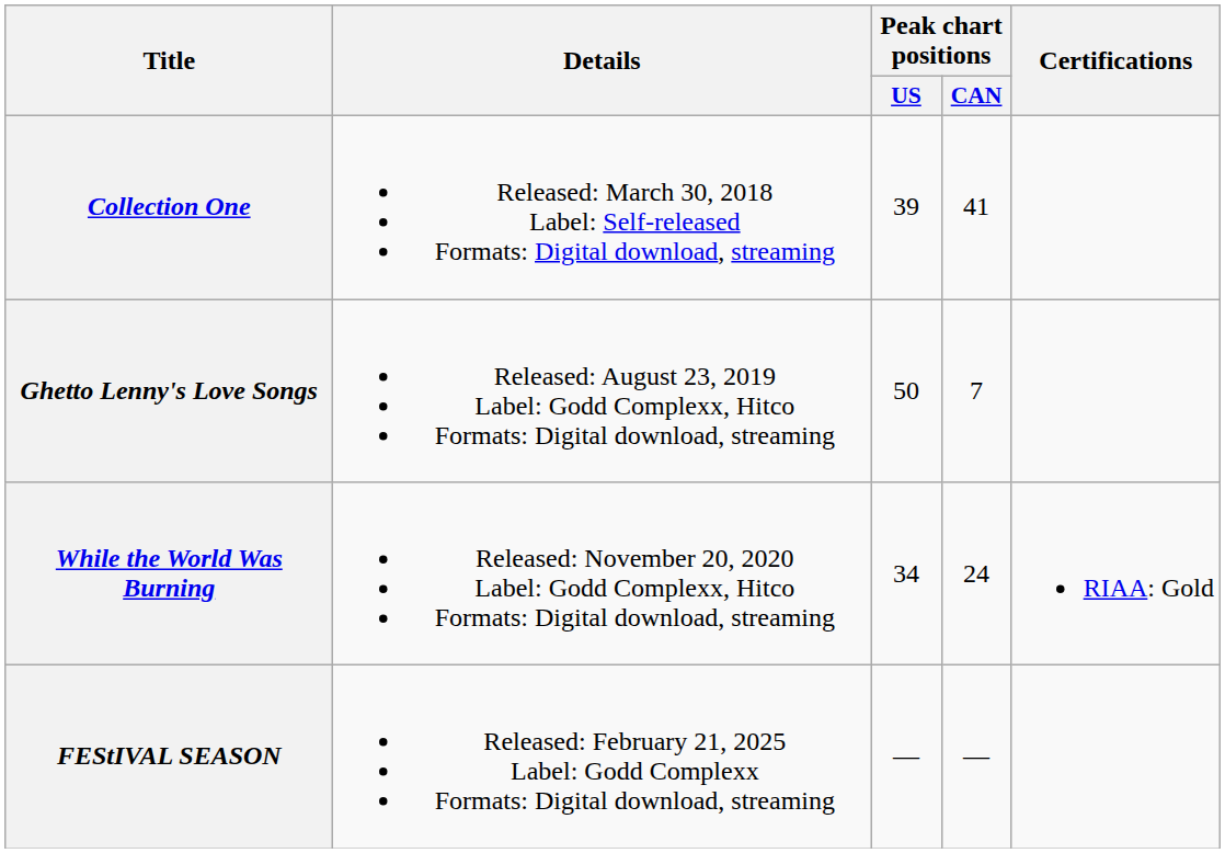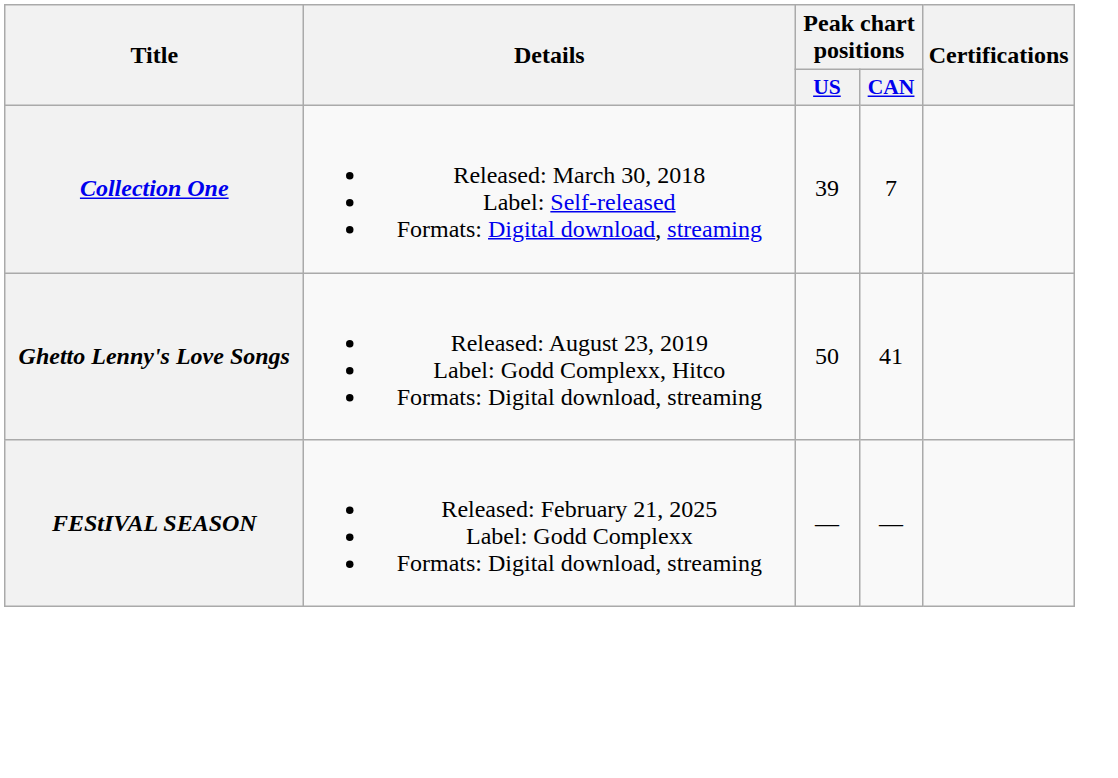 <table class="wikitable plainrowheaders" style="text-align:center">
 <tr>
 <th scope="col" rowspan="2" style="width:12em">Title</th>
 <th scope="col" rowspan="2" style="width:20em">Details</th>
 <th scope="col" colspan="2">Peak chart positions</th>
 <th rowspan="2">Certifications</th>
 </tr>
 <tr>
 <th scope="col" style="width:2.5em; font-size:90%;"><a href='#'>US</a><br></th>
 <th scope="col" style="width:2.5em; font-size:90%;"><a href='#'>CAN</a><br></th>
 </tr>
 <tr>
 <th scope="row"><em><a href='#'>Collection One</a></em></th>
 <td><br><ul><li>Released: March 30, 2018</li><li>Label: <a href='#'>Self-released</a></li><li>Formats: <a href='#'>Digital download</a>, <a href='#'>streaming</a></li></ul></td>
 <td>39</td>
-<td>41</td>
+<td>7</td>
 <td></td>
 </tr>
 <tr>
 <th scope="row"><em>Ghetto Lenny's Love Songs</em></th>
 <td><br><ul><li>Released: August 23, 2019</li><li>Label: Godd Complexx, Hitco</li><li>Formats: Digital download, streaming</li></ul></td>
 <td>50</td>
-<td>7</td>
+<td>41</td>
 <td></td>
-</tr>
-<tr>
-<th scope="row"><em><a href='#'>While the World Was Burning</a></em></th>
-<td><br><ul><li>Released: November 20, 2020</li><li>Label: Godd Complexx, Hitco</li><li>Formats: Digital download, streaming</li></ul></td>
-<td>34</td>
-<td>24</td>
-<td><br><ul><li><a href='#'>RIAA</a>: Gold</li></ul></td>
 </tr>
 <tr>
 <th scope="row"><em>FEStIVAL SEASON</em></th>
 <td><br><ul><li>Released: February 21, 2025</li><li>Label: Godd Complexx</li><li>Formats: Digital download, streaming</li></ul></td>
 <td>—</td>
 <td>—</td>
 <td></td>
 </tr>
 </table>
